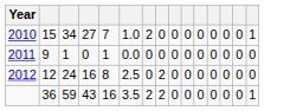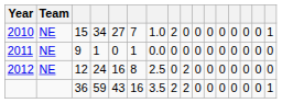 <table class="wikitable sortable">
 <tr>
 <th>Year</th>
+<th>Team</th>
 <th></th>
 <th></th>
 <th></th>
 <th></th>
 <th></th>
 <th></th>
 <th></th>
 <th></th>
 <th></th>
 <th></th>
 <th></th>
 <th></th>
 <th></th>
 <th></th>
 </tr>
 <tr>
 <td><a href='#'>2010</a></td>
+<td><a href='#'>NE</a></td>
 <td>15</td>
 <td>34</td>
 <td>27</td>
 <td>7</td>
 <td>1.0</td>
 <td>2</td>
 <td>0</td>
 <td>0</td>
 <td>0</td>
 <td>0</td>
 <td>0</td>
 <td>0</td>
 <td>0</td>
 <td>1</td>
 </tr>
 <tr>
 <td><a href='#'>2011</a></td>
+<td><a href='#'>NE</a></td>
 <td>9</td>
 <td>1</td>
 <td>0</td>
 <td>1</td>
 <td>0.0</td>
 <td>0</td>
 <td>0</td>
 <td>0</td>
 <td>0</td>
 <td>0</td>
 <td>0</td>
 <td>0</td>
 <td>0</td>
 <td>0</td>
 </tr>
 <tr>
 <td><a href='#'>2012</a></td>
+<td><a href='#'>NE</a></td>
 <td>12</td>
 <td>24</td>
 <td>16</td>
 <td>8</td>
 <td>2.5</td>
 <td>0</td>
 <td>2</td>
 <td>0</td>
 <td>0</td>
 <td>0</td>
 <td>0</td>
 <td>0</td>
 <td>0</td>
 <td>0</td>
 </tr>
 <tr>
 <td></td>
+<td></td>
 <td>36</td>
 <td>59</td>
 <td>43</td>
 <td>16</td>
 <td>3.5</td>
 <td>2</td>
 <td>2</td>
 <td>0</td>
 <td>0</td>
 <td>0</td>
 <td>0</td>
 <td>0</td>
 <td>0</td>
 <td>1</td>
 </tr>
 </table>
